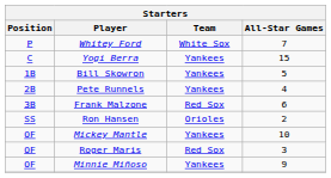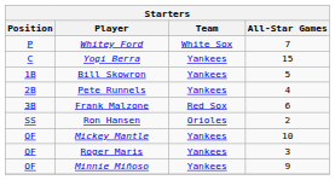 <table class="wikitable" style="font-size: 100%; text-align:right;">
 <tr>
 <th colspan="4">Starters</th>
 </tr>
 <tr>
 <th>Position</th>
 <th width="150">Player</th>
 <th width="100">Team</th>
 <th>All-Star Games</th>
 </tr>
 <tr>
 <td align="center"><a href='#'>P</a></td>
 <td align="center"><em><a href='#'>Whitey Ford</a></em></td>
 <td align="center"><a href='#'>White Sox</a></td>
 <td align="center">7</td>
 </tr>
 <tr>
 <td align="center"><a href='#'>C</a></td>
 <td align="center"><em><a href='#'>Yogi Berra</a></em></td>
 <td align="center"><a href='#'>Yankees</a></td>
 <td align="center">15</td>
 </tr>
 <tr>
 <td align="center"><a href='#'>1B</a></td>
 <td align="center"><a href='#'>Bill Skowron</a></td>
 <td align="center"><a href='#'>Yankees</a></td>
 <td align="center">5</td>
 </tr>
 <tr>
 <td align="center"><a href='#'>2B</a></td>
 <td align="center"><a href='#'>Pete Runnels</a></td>
 <td align="center"><a href='#'>Yankees</a></td>
 <td align="center">4</td>
 </tr>
 <tr>
 <td align="center"><a href='#'>3B</a></td>
 <td align="center"><a href='#'>Frank Malzone</a></td>
 <td align="center"><a href='#'>Red Sox</a></td>
 <td align="center">6</td>
 </tr>
 <tr>
 <td align="center"><a href='#'>SS</a></td>
 <td align="center"><a href='#'>Ron Hansen</a></td>
 <td align="center"><a href='#'>Orioles</a></td>
 <td align="center">2</td>
 </tr>
 <tr>
 <td align="center"><a href='#'>OF</a></td>
 <td align="center"><em><a href='#'>Mickey Mantle</a></em></td>
 <td align="center"><a href='#'>Yankees</a></td>
 <td align="center">10</td>
 </tr>
 <tr>
 <td align="center"><a href='#'>OF</a></td>
 <td align="center"><a href='#'>Roger Maris</a></td>
-<td align="center"><a href='#'>Red Sox</a></td>
+<td align="center"><a href='#'>Yankees</a></td>
 <td align="center">3</td>
 </tr>
 <tr>
 <td align="center"><a href='#'>OF</a></td>
 <td align="center"><em><a href='#'>Minnie Miñoso</a></em></td>
 <td align="center"><a href='#'>Yankees</a></td>
 <td align="center">9</td>
 </tr>
 <tr>
 </tr>
 </table>
